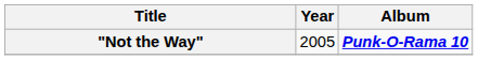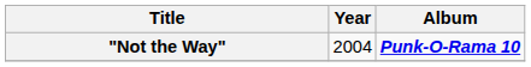 <table class="wikitable plainrowheaders" style="text-align:center;">
 <tr>
 <th scope="col" style="width:18em;">Title</th>
 <th>Year</th>
 <th>Album</th>
 </tr>
 <tr>
 <th scope="row">"Not the Way"</th>
-<td>2005</td>
+<td>2004</td>
 <td><strong><em><a href='#'>Punk-O-Rama 10</a></em></strong></td>
 </tr>
 <tr>
 </tr>
 </table>
